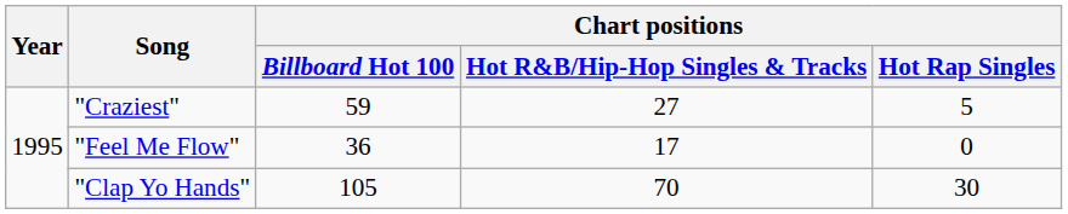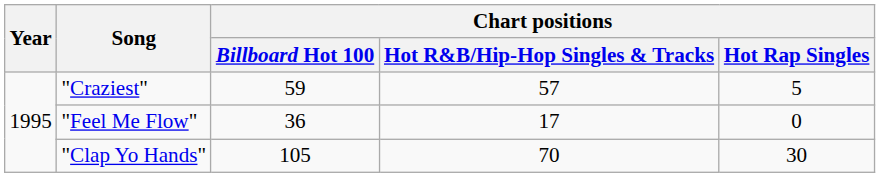 <table class="wikitable">
 <tr>
 <th rowspan="2">Year</th>
 <th rowspan="2">Song</th>
 <th colspan="3">Chart positions</th>
 </tr>
 <tr>
 <th><a href='#'><em>Billboard</em> Hot 100</a></th>
 <th><a href='#'>Hot R&B/Hip-Hop Singles & Tracks</a></th>
 <th><a href='#'>Hot Rap Singles</a></th>
 </tr>
 <tr>
 <td rowspan="3">1995</td>
 <td>"<a href='#'>Craziest</a>"</td>
 <td align="center">59</td>
-<td align="center">27</td>
+<td align="center">57</td>
 <td align="center">5</td>
 </tr>
 <tr>
 <td>"<a href='#'>Feel Me Flow</a>"</td>
 <td align="center">36</td>
 <td align="center">17</td>
 <td align="center">0</td>
 </tr>
 <tr>
 <td>"<a href='#'>Clap Yo Hands</a>"</td>
 <td align="center">105</td>
 <td align="center">70</td>
 <td align="center">30</td>
 </tr>
 </table>
